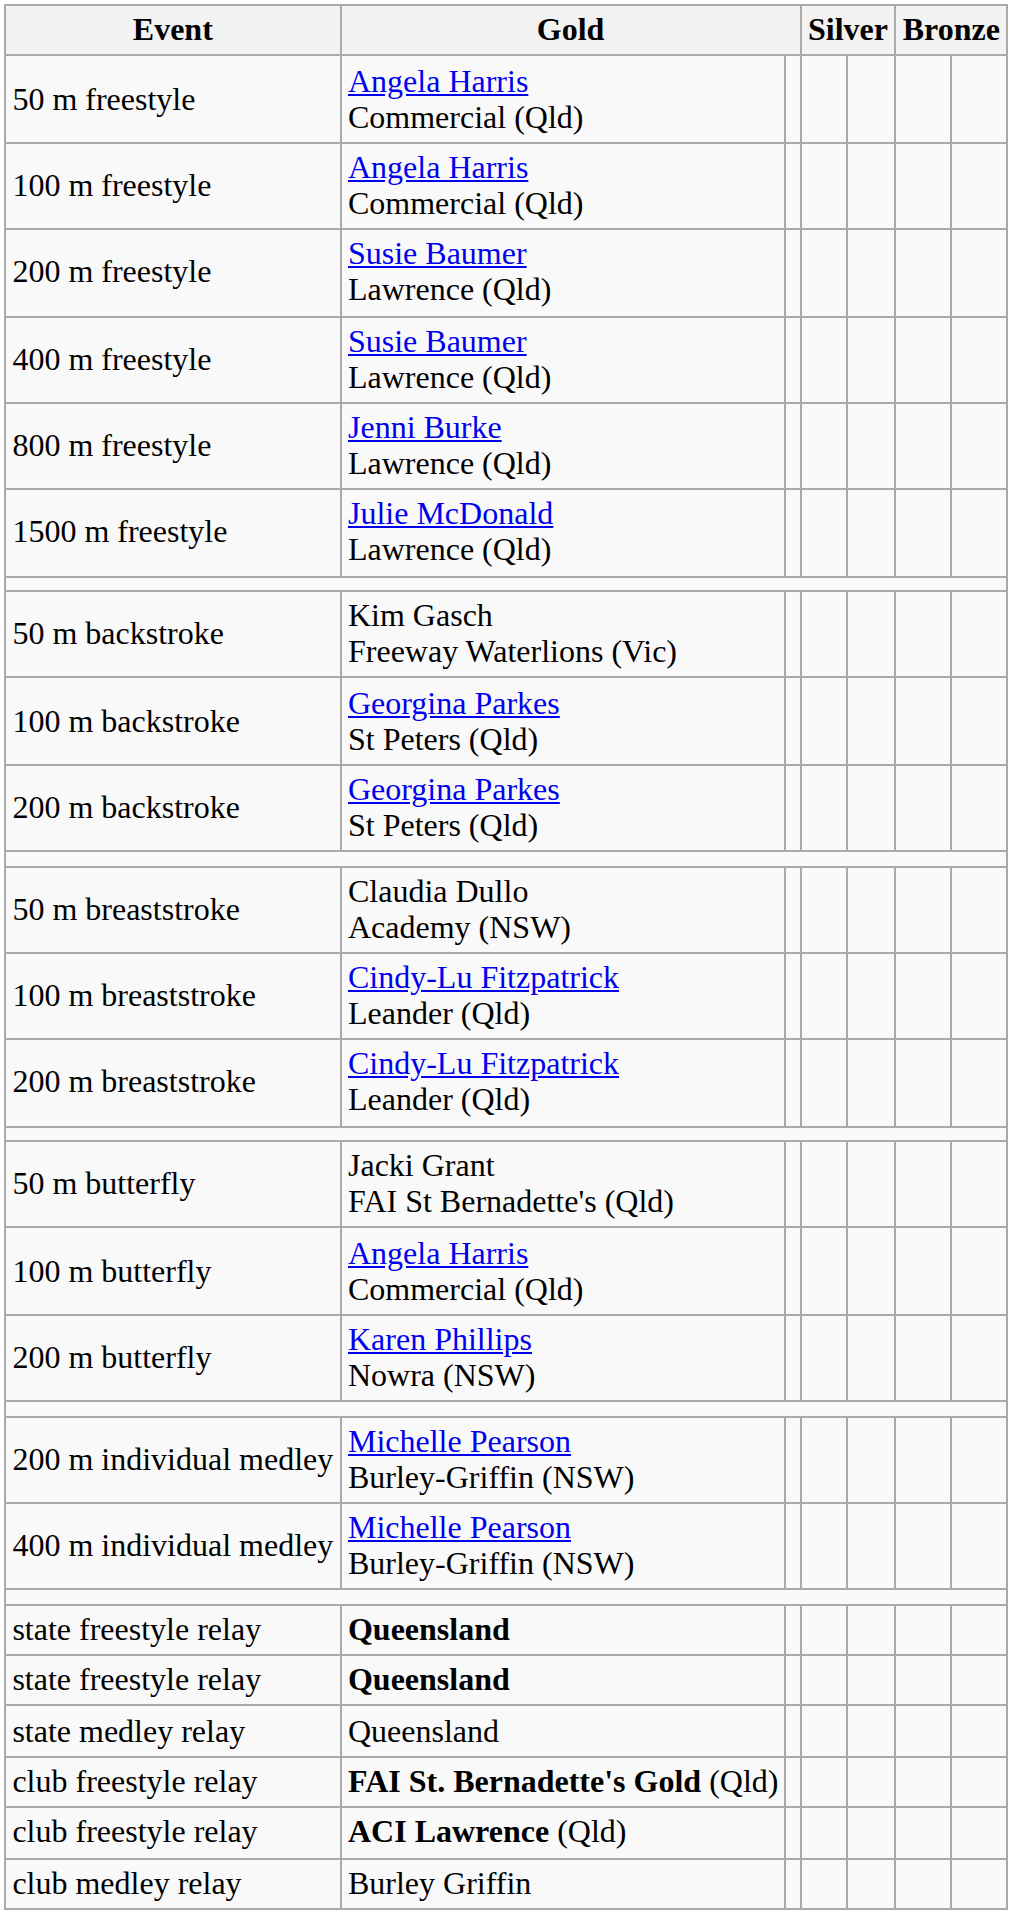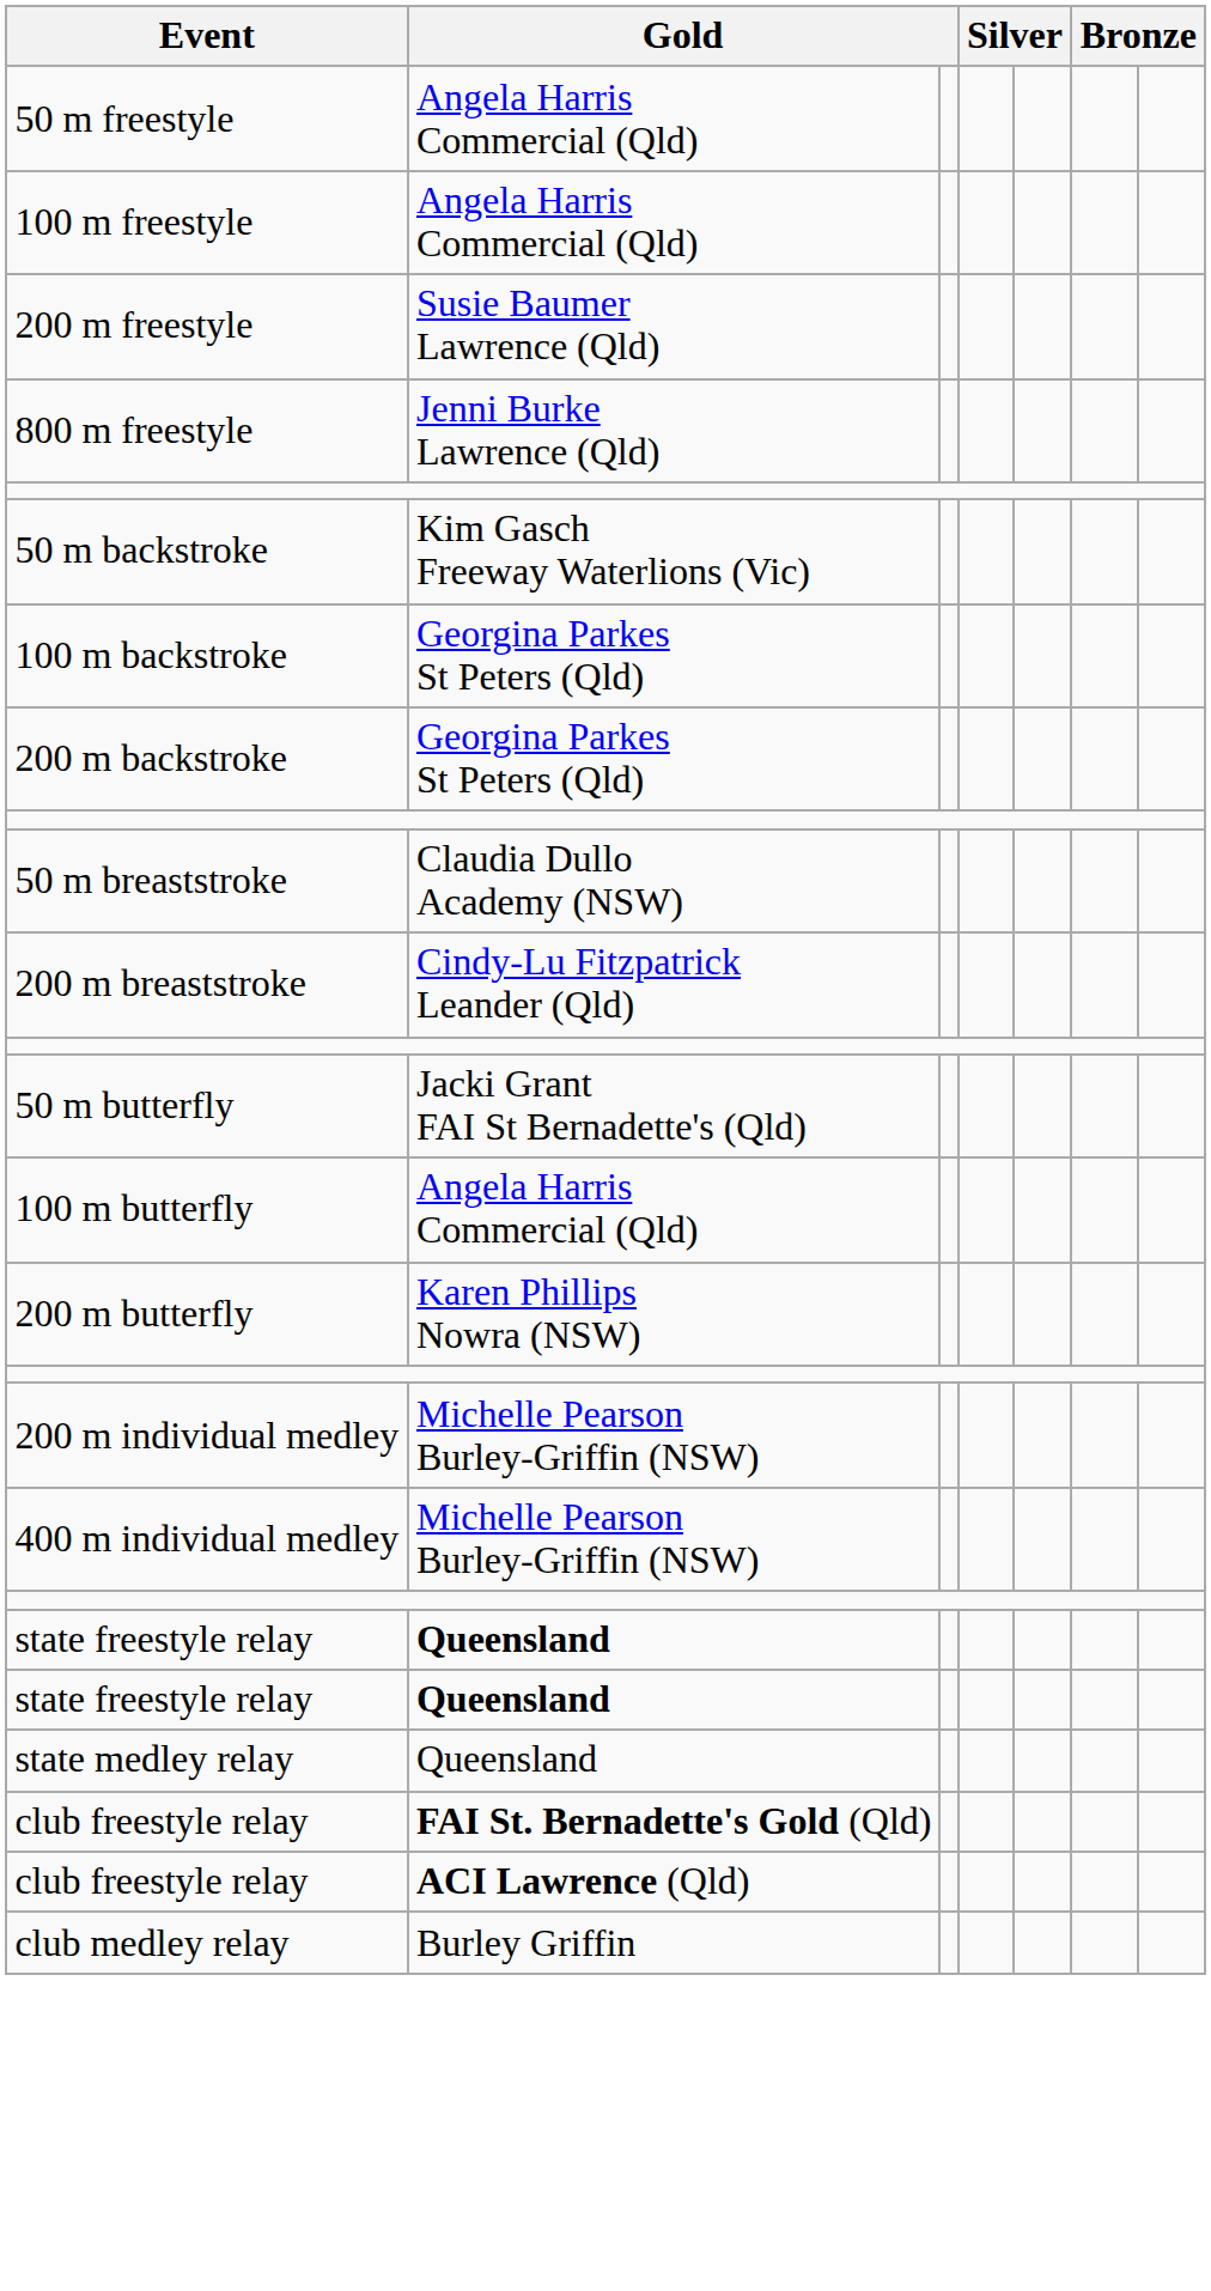 <table class="wikitable">
 <tr>
 <th>Event</th>
 <th colspan="2">Gold</th>
 <th colspan="2">Silver</th>
 <th colspan="2">Bronze</th>
 </tr>
 <tr>
 <td>50 m freestyle</td>
 <td><a href='#'>Angela Harris</a><br>Commercial (Qld)</td>
 <td></td>
 <td></td>
 <td></td>
 <td></td>
 <td></td>
 </tr>
 <tr>
 <td>100 m freestyle</td>
 <td><a href='#'>Angela Harris</a><br>Commercial (Qld)</td>
 <td></td>
 <td></td>
 <td></td>
 <td></td>
 <td></td>
 </tr>
 <tr>
 <td>200 m freestyle</td>
 <td><a href='#'>Susie Baumer</a><br>Lawrence (Qld)</td>
 <td></td>
 <td></td>
 <td></td>
 <td></td>
 <td></td>
 </tr>
 <tr>
-<td>400 m freestyle</td>
-<td><a href='#'>Susie Baumer</a><br>Lawrence (Qld)</td>
-<td></td>
-<td></td>
-<td></td>
-<td></td>
-<td></td>
-</tr>
-<tr>
 <td>800 m freestyle</td>
 <td><a href='#'>Jenni Burke</a><br>Lawrence (Qld)</td>
-<td></td>
-<td></td>
-<td></td>
-<td></td>
-<td></td>
-</tr>
-<tr>
-<td>1500 m freestyle</td>
-<td><a href='#'>Julie McDonald</a><br>Lawrence (Qld)</td>
 <td></td>
 <td></td>
 <td></td>
 <td></td>
 <td></td>
 </tr>
 <tr>
 <td colspan="7"></td>
 </tr>
 <tr>
 <td>50 m backstroke</td>
 <td>Kim Gasch<br>Freeway Waterlions (Vic)</td>
 <td></td>
 <td></td>
 <td></td>
 <td></td>
 <td></td>
 </tr>
 <tr>
 <td>100 m backstroke</td>
 <td><a href='#'>Georgina Parkes</a><br>St Peters (Qld)</td>
 <td></td>
 <td></td>
 <td></td>
 <td></td>
 <td></td>
 </tr>
 <tr>
 <td>200 m backstroke</td>
 <td><a href='#'>Georgina Parkes</a><br>St Peters (Qld)</td>
 <td></td>
 <td></td>
 <td></td>
 <td></td>
 <td></td>
 </tr>
 <tr>
 <td colspan="7"></td>
 </tr>
 <tr>
 <td>50 m breaststroke</td>
 <td>Claudia Dullo<br>Academy (NSW)</td>
-<td></td>
-<td></td>
-<td></td>
-<td></td>
-<td></td>
-</tr>
-<tr>
-<td>100 m breaststroke</td>
-<td><a href='#'>Cindy-Lu Fitzpatrick</a><br>Leander (Qld)</td>
 <td></td>
 <td></td>
 <td></td>
 <td></td>
 <td></td>
 </tr>
 <tr>
 <td>200 m breaststroke</td>
 <td><a href='#'>Cindy-Lu Fitzpatrick</a><br>Leander (Qld)</td>
 <td></td>
 <td></td>
 <td></td>
 <td></td>
 <td></td>
 </tr>
 <tr>
 <td colspan="7"></td>
 </tr>
 <tr>
 <td>50 m butterfly</td>
 <td>Jacki Grant<br>FAI St Bernadette's (Qld)</td>
 <td></td>
 <td></td>
 <td></td>
 <td></td>
 <td></td>
 </tr>
 <tr>
 <td>100 m butterfly</td>
 <td><a href='#'>Angela Harris</a><br>Commercial (Qld)</td>
 <td></td>
 <td></td>
 <td></td>
 <td></td>
 <td></td>
 </tr>
 <tr>
 <td>200 m butterfly</td>
 <td><a href='#'>Karen Phillips</a><br>Nowra (NSW)</td>
 <td></td>
 <td></td>
 <td></td>
 <td></td>
 <td></td>
 </tr>
 <tr>
 <td colspan="7"></td>
 </tr>
 <tr>
 <td>200 m individual medley</td>
 <td><a href='#'>Michelle Pearson</a><br>Burley-Griffin (NSW)</td>
 <td></td>
 <td></td>
 <td></td>
 <td></td>
 <td></td>
 </tr>
 <tr>
 <td>400 m individual medley</td>
 <td><a href='#'>Michelle Pearson</a><br>Burley-Griffin (NSW)</td>
 <td></td>
 <td></td>
 <td></td>
 <td></td>
 <td></td>
 </tr>
 <tr>
 <td colspan="7"></td>
 </tr>
 <tr>
 <td> state freestyle relay</td>
 <td><strong>Queensland</strong></td>
 <td></td>
 <td></td>
 <td></td>
 <td></td>
 <td></td>
 </tr>
 <tr>
 <td> state freestyle relay</td>
 <td><strong>Queensland</strong></td>
 <td></td>
 <td></td>
 <td></td>
 <td></td>
 <td></td>
 </tr>
 <tr>
 <td> state medley relay</td>
 <td>Queensland</td>
 <td></td>
 <td></td>
 <td></td>
 <td></td>
 <td></td>
 </tr>
 <tr>
 <td> club freestyle relay</td>
 <td><strong>FAI St. Bernadette's Gold</strong> (Qld)</td>
 <td></td>
 <td></td>
 <td></td>
 <td></td>
 <td></td>
 </tr>
 <tr>
 <td> club freestyle relay</td>
 <td><strong>ACI Lawrence</strong> (Qld)</td>
 <td></td>
 <td></td>
 <td></td>
 <td></td>
 <td></td>
 </tr>
 <tr>
 <td> club medley relay</td>
 <td>Burley Griffin</td>
 <td></td>
 <td></td>
 <td></td>
 <td></td>
 <td></td>
 </tr>
 </table>
